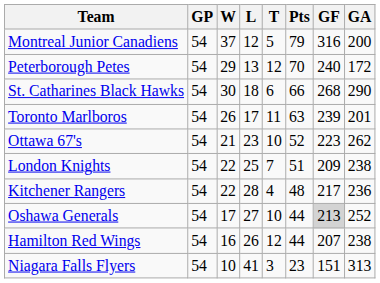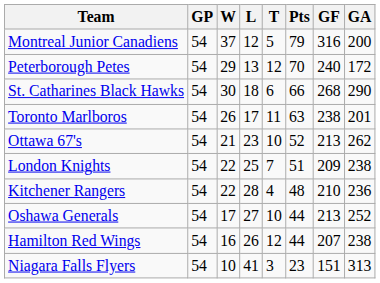 <table class="wikitable">
 <tr>
 <th>Team</th>
 <th>GP</th>
 <th>W</th>
 <th>L</th>
 <th>T</th>
 <th>Pts</th>
 <th>GF</th>
 <th>GA</th>
 </tr>
 <tr>
 <td><a href='#'>Montreal Junior Canadiens</a></td>
 <td>54</td>
 <td>37</td>
 <td>12</td>
 <td>5</td>
 <td>79</td>
 <td>316</td>
 <td>200</td>
 </tr>
 <tr>
 <td><a href='#'>Peterborough Petes</a></td>
 <td>54</td>
 <td>29</td>
 <td>13</td>
 <td>12</td>
 <td>70</td>
 <td>240</td>
 <td>172</td>
 </tr>
 <tr>
 <td><a href='#'>St. Catharines Black Hawks</a></td>
 <td>54</td>
 <td>30</td>
 <td>18</td>
 <td>6</td>
 <td>66</td>
 <td>268</td>
 <td>290</td>
 </tr>
 <tr>
 <td><a href='#'>Toronto Marlboros</a></td>
 <td>54</td>
 <td>26</td>
 <td>17</td>
 <td>11</td>
 <td>63</td>
-<td>239</td>
+<td>238</td>
 <td>201</td>
 </tr>
 <tr>
 <td><a href='#'>Ottawa 67's</a></td>
 <td>54</td>
 <td>21</td>
 <td>23</td>
 <td>10</td>
 <td>52</td>
-<td>223</td>
+<td>213</td>
 <td>262</td>
 </tr>
 <tr>
 <td><a href='#'>London Knights</a></td>
 <td>54</td>
 <td>22</td>
 <td>25</td>
 <td>7</td>
 <td>51</td>
 <td>209</td>
 <td>238</td>
 </tr>
 <tr>
 <td><a href='#'>Kitchener Rangers</a></td>
 <td>54</td>
 <td>22</td>
 <td>28</td>
 <td>4</td>
 <td>48</td>
-<td>217</td>
+<td>210</td>
 <td>236</td>
 </tr>
 <tr>
 <td><a href='#'>Oshawa Generals</a></td>
 <td>54</td>
 <td>17</td>
 <td>27</td>
 <td>10</td>
 <td>44</td>
-<td style="background: lightgrey;">213</td>
+<td>213</td>
 <td>252</td>
 </tr>
 <tr>
 <td><a href='#'>Hamilton Red Wings</a></td>
 <td>54</td>
 <td>16</td>
 <td>26</td>
 <td>12</td>
 <td>44</td>
 <td>207</td>
 <td>238</td>
 </tr>
 <tr>
 <td><a href='#'>Niagara Falls Flyers</a></td>
 <td>54</td>
 <td>10</td>
 <td>41</td>
 <td>3</td>
 <td>23</td>
 <td>151</td>
 <td>313</td>
 </tr>
 </table>
